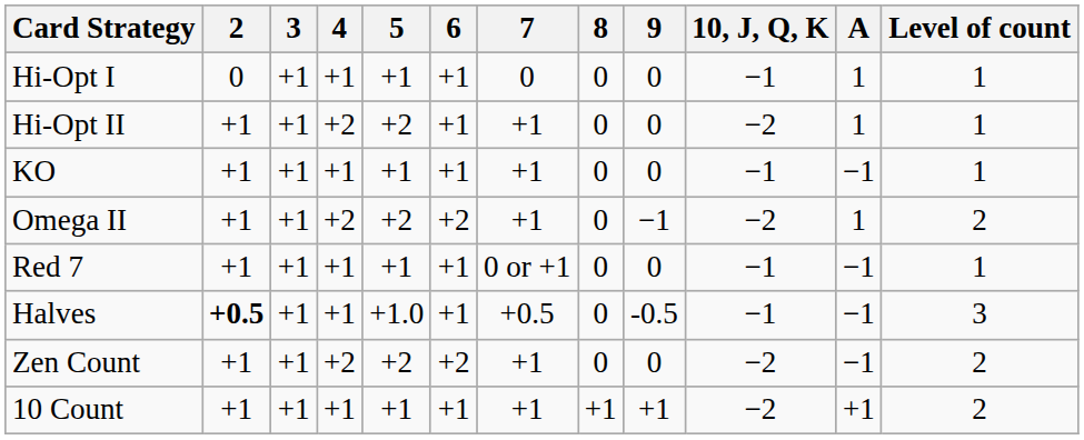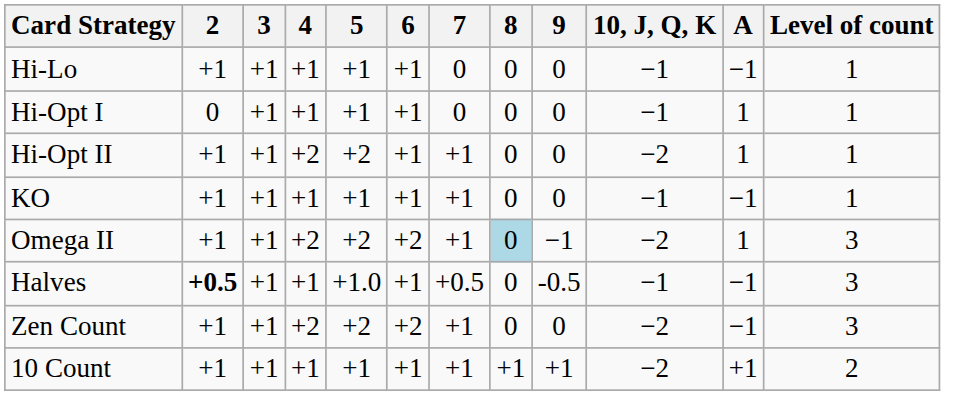 <table class="wikitable">
 <tr>
 <th>Card Strategy</th>
 <th>2</th>
 <th>3</th>
 <th>4</th>
 <th>5</th>
 <th>6</th>
 <th>7</th>
 <th>8</th>
 <th>9</th>
 <th>10, J, Q, K</th>
 <th>A</th>
 <th>Level of count</th>
+</tr>
+<tr>
+<td>Hi-Lo</td>
+<td align=center>+1</td>
+<td align=center>+1</td>
+<td align=center>+1</td>
+<td align=center>+1</td>
+<td align=center>+1</td>
+<td align=center>0</td>
+<td align=center>0</td>
+<td align=center>0</td>
+<td align=center>−1</td>
+<td align=center>−1</td>
+<td align=center>1</td>
 </tr>
 <tr>
 <td>Hi-Opt I</td>
 <td align=center>0</td>
 <td align=center>+1</td>
 <td align=center>+1</td>
 <td align=center>+1</td>
 <td align=center>+1</td>
 <td align=center>0</td>
 <td align=center>0</td>
 <td align=center>0</td>
 <td align=center>−1</td>
 <td align=center>1</td>
 <td align=center>1</td>
 </tr>
 <tr>
 <td>Hi-Opt II</td>
 <td align=center>+1</td>
 <td align=center>+1</td>
 <td align=center>+2</td>
 <td align=center>+2</td>
 <td align=center>+1</td>
 <td align=center>+1</td>
 <td align=center>0</td>
 <td align=center>0</td>
 <td align=center>−2</td>
 <td align=center>1</td>
 <td align=center>1</td>
 </tr>
 <tr>
 <td>KO</td>
 <td align=center>+1</td>
 <td align=center>+1</td>
 <td align=center>+1</td>
 <td align=center>+1</td>
 <td align=center>+1</td>
 <td align=center>+1</td>
 <td align=center>0</td>
 <td align=center>0</td>
 <td align=center>−1</td>
 <td align=center>−1</td>
 <td align=center>1</td>
 </tr>
 <tr>
 <td>Omega II</td>
 <td align=center>+1</td>
 <td align=center>+1</td>
 <td align=center>+2</td>
 <td align=center>+2</td>
 <td align=center>+2</td>
 <td align=center>+1</td>
-<td align=center>0</td>
+<td align=center style="background: lightblue;">0</td>
 <td align=center>−1</td>
 <td align=center>−2</td>
 <td align=center>1</td>
-<td align=center>2</td>
-</tr>
-<tr>
-<td>Red 7</td>
-<td align=center>+1</td>
-<td align=center>+1</td>
-<td align=center>+1</td>
-<td align=center>+1</td>
-<td align=center>+1</td>
-<td align=center>0 or +1</td>
-<td align=center>0</td>
-<td align=center>0</td>
-<td align=center>−1</td>
-<td align=center>−1</td>
-<td align=center>1</td>
+<td align=center>3</td>
 </tr>
 <tr>
 <td>Halves</td>
 <td align=center><strong>+0.5</strong></td>
 <td align=center>+1</td>
 <td align=center>+1</td>
 <td align=center>+1.0</td>
 <td align=center>+1</td>
 <td align=center>+0.5</td>
 <td align=center>0</td>
 <td align=center>-0.5</td>
 <td align=center>−1</td>
 <td align=center>−1</td>
 <td align=center>3</td>
 </tr>
 <tr>
 <td>Zen Count</td>
 <td align=center>+1</td>
 <td align=center>+1</td>
 <td align=center>+2</td>
 <td align=center>+2</td>
 <td align=center>+2</td>
 <td align=center>+1</td>
 <td align=center>0</td>
 <td align=center>0</td>
 <td align=center>−2</td>
 <td align=center>−1</td>
-<td align=center>2</td>
+<td align=center>3</td>
 </tr>
 <tr>
 <td>10 Count</td>
 <td align=center>+1</td>
 <td align=center>+1</td>
 <td align=center>+1</td>
 <td align=center>+1</td>
 <td align=center>+1</td>
 <td align=center>+1</td>
 <td align=center>+1</td>
 <td align=center>+1</td>
 <td align=center>−2</td>
 <td align=center>+1</td>
 <td align=center>2</td>
 </tr>
 </table>
